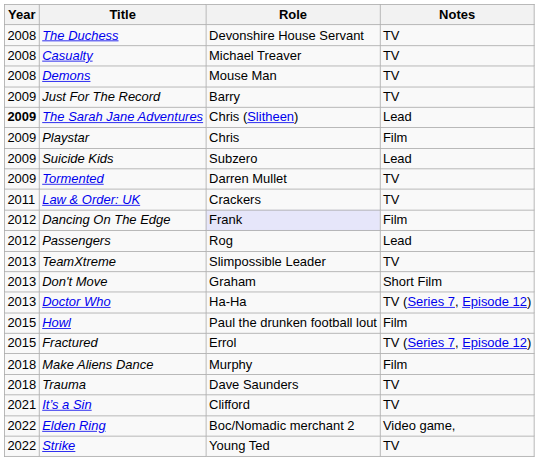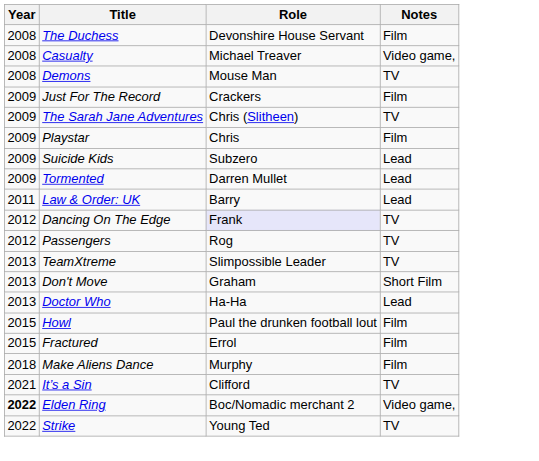 <table class="wikitable sortable">
 <tr>
 <th>Year</th>
 <th>Title</th>
 <th>Role</th>
 <th class="unsortable">Notes</th>
 </tr>
 <tr>
 <td>2008</td>
 <td><em><a href='#'>The Duchess</a></em></td>
 <td>Devonshire House Servant</td>
-<td>TV</td>
+<td>Film</td>
 </tr>
 <tr>
 <td>2008</td>
 <td><em><a href='#'>Casualty</a></em></td>
 <td>Michael Treaver</td>
-<td>TV</td>
+<td>Video game,</td>
 </tr>
 <tr>
 <td>2008</td>
 <td><em><a href='#'>Demons</a></em></td>
 <td>Mouse Man</td>
 <td>TV</td>
 </tr>
 <tr>
 <td>2009</td>
 <td><em>Just For The Record</em></td>
-<td>Barry</td>
-<td>TV</td>
+<td>Crackers</td>
+<td>Film</td>
 </tr>
 <tr>
-<td><strong>2009</strong></td>
+<td>2009</td>
 <td><em><a href='#'>The Sarah Jane Adventures</a></em></td>
 <td>Chris (<a href='#'>Slitheen</a>)</td>
-<td>Lead</td>
+<td>TV</td>
 </tr>
 <tr>
 <td>2009</td>
 <td><em>Playstar</em></td>
 <td>Chris</td>
 <td>Film</td>
 </tr>
 <tr>
 <td>2009</td>
 <td><em>Suicide Kids</em></td>
 <td>Subzero</td>
 <td>Lead</td>
 </tr>
 <tr>
 <td>2009</td>
 <td><em><a href='#'>Tormented</a></em></td>
 <td>Darren Mullet</td>
-<td>TV</td>
+<td>Lead</td>
 </tr>
 <tr>
 <td>2011</td>
 <td><em><a href='#'>Law & Order: UK</a></em></td>
-<td>Crackers</td>
-<td>TV</td>
+<td>Barry</td>
+<td>Lead</td>
 </tr>
 <tr>
 <td>2012</td>
 <td><em>Dancing On The Edge</em></td>
 <td style="background: lavender;">Frank</td>
-<td>Film</td>
+<td>TV</td>
 </tr>
 <tr>
 <td>2012</td>
 <td><em>Passengers</em></td>
 <td>Rog</td>
-<td>Lead</td>
+<td>TV</td>
 </tr>
 <tr>
 <td>2013</td>
 <td><em>TeamXtreme</em></td>
 <td>Slimpossible Leader</td>
 <td>TV</td>
 </tr>
 <tr>
 <td>2013</td>
 <td><em>Don't Move</em></td>
 <td>Graham</td>
 <td>Short Film</td>
 </tr>
 <tr>
 <td>2013</td>
 <td><em><a href='#'>Doctor Who</a></em></td>
 <td>Ha-Ha</td>
-<td>TV (<a href='#'>Series 7</a>, <a href='#'>Episode 12</a>)</td>
+<td>Lead</td>
 </tr>
 <tr>
 <td>2015</td>
 <td><em><a href='#'>Howl</a></em></td>
 <td>Paul the drunken football lout</td>
 <td>Film</td>
 </tr>
 <tr>
 <td>2015</td>
 <td><em>Fractured</em></td>
 <td>Errol</td>
-<td>TV (<a href='#'>Series 7</a>, <a href='#'>Episode 12</a>)</td>
+<td>Film</td>
 </tr>
 <tr>
 <td>2018</td>
 <td><em>Make Aliens Dance</em></td>
 <td>Murphy</td>
 <td>Film</td>
 </tr>
 <tr>
-<td>2018</td>
-<td><em>Trauma</em></td>
-<td>Dave Saunders</td>
-<td>TV</td>
-</tr>
-<tr>
 <td>2021</td>
 <td><em><a href='#'>It’s a Sin</a></em></td>
 <td>Clifford</td>
 <td>TV</td>
 </tr>
 <tr>
-<td>2022</td>
+<td><strong>2022</strong></td>
 <td><em><a href='#'>Elden Ring </a></em></td>
 <td>Boc/Nomadic merchant 2</td>
 <td>Video game,</td>
 </tr>
 <tr>
 <td>2022</td>
 <td><em><a href='#'>Strike</a></em></td>
 <td>Young Ted</td>
 <td>TV</td>
 </tr>
 </table>
